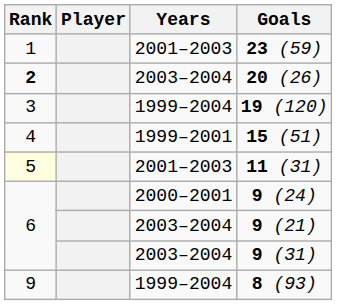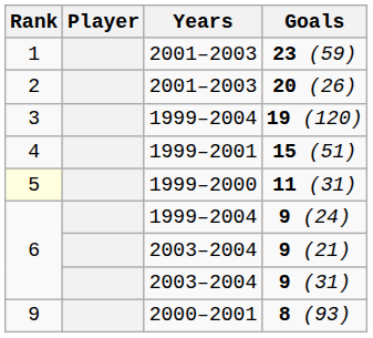 <table class="sortable wikitable plainrowheaders" style="text-align: center;">
 <tr>
 <th scope="col">Rank</th>
 <th scope="col">Player</th>
 <th scope="col">Years</th>
 <th scope="col">Goals</th>
 </tr>
 <tr>
 <td>1</td>
 <th scope="row"> </th>
 <td>2001–2003</td>
 <td><strong>23</strong> <em>(59)</em></td>
 </tr>
 <tr>
-<td><strong>2</strong></td>
+<td>2</td>
 <th scope="row"> </th>
-<td>2003–2004</td>
+<td>2001–2003</td>
 <td><strong>20</strong> <em>(26)</em></td>
 </tr>
 <tr>
 <td>3</td>
 <th scope="row"> </th>
 <td>1999–2004</td>
 <td><strong>19</strong> <em>(120)</em></td>
 </tr>
 <tr>
 <td>4</td>
 <th scope="row"> </th>
 <td>1999–2001</td>
 <td><strong>15</strong> <em>(51)</em></td>
 </tr>
 <tr>
 <td style="background: lightyellow;">5</td>
 <th scope="row"> </th>
-<td>2001–2003</td>
+<td>1999–2000</td>
 <td><strong>11</strong> <em>(31)</em></td>
 </tr>
 <tr>
 <td rowspan="3">6</td>
 <th scope="row"> </th>
-<td>2000–2001</td>
+<td>1999–2004</td>
 <td><strong>9</strong> <em>(24)</em></td>
 </tr>
 <tr>
 <th scope="row"> </th>
 <td>2003–2004</td>
 <td><strong>9</strong> <em>(21)</em></td>
 </tr>
 <tr>
 <th scope="row"> </th>
 <td>2003–2004</td>
 <td><strong>9</strong> <em>(31)</em></td>
 </tr>
 <tr>
 <td>9</td>
 <th scope="row"> </th>
-<td>1999–2004</td>
+<td>2000–2001</td>
 <td><strong>8</strong> <em>(93)</em></td>
 </tr>
 </table>
